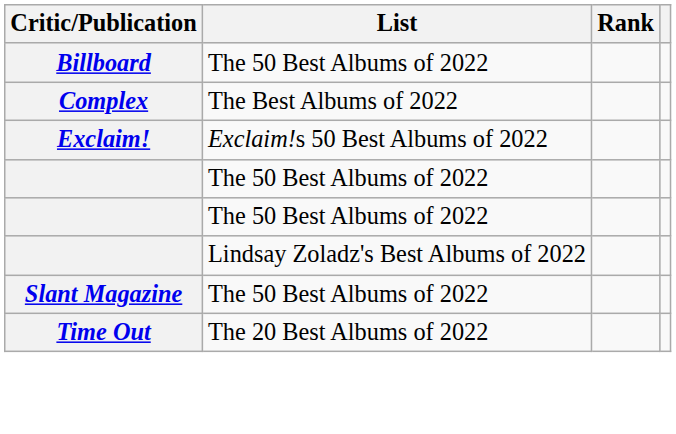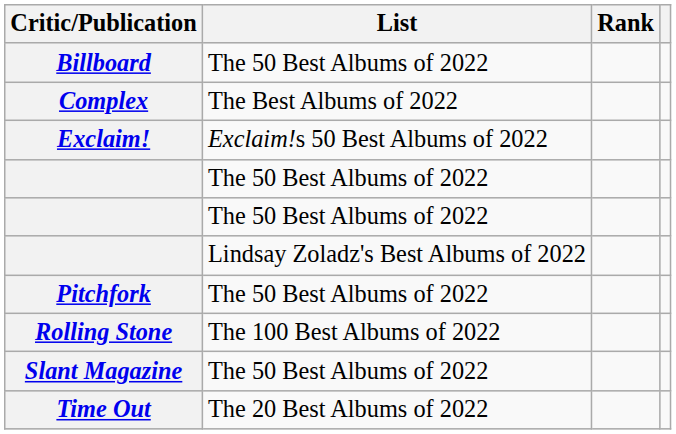 <table class="wikitable sortable plainrowheaders" style="border:none; margin:0;">
 <tr>
 <th scope="col">Critic/Publication</th>
 <th scope="col" class="unsortable">List</th>
 <th scope="col" data-sort-type="number">Rank</th>
 <th scope="col" class="unsortable"></th>
 </tr>
 <tr>
 <th scope="row"><em><a href='#'>Billboard</a></em></th>
 <td>The 50 Best Albums of 2022</td>
 <td></td>
 <td></td>
 </tr>
 <tr>
 <th scope="row"><em><a href='#'>Complex</a></em></th>
 <td>The Best Albums of 2022</td>
 <td></td>
 <td></td>
 </tr>
 <tr>
 <th scope="row"><em><a href='#'>Exclaim!</a></em></th>
 <td><em>Exclaim!</em>s 50 Best Albums of 2022</td>
 <td></td>
 <td></td>
 </tr>
 <tr>
 <th scope="row"></th>
 <td>The 50 Best Albums of 2022</td>
 <td></td>
 <td></td>
 </tr>
 <tr>
 <th scope="row"><em></em></th>
 <td>The 50 Best Albums of 2022</td>
 <td></td>
 <td></td>
 </tr>
 <tr>
 <th scope="row"></th>
 <td>Lindsay Zoladz's Best Albums of 2022</td>
 <td></td>
 <td></td>
 </tr>
 <tr>
+<th scope="row"><em><a href='#'>Pitchfork</a></em></th>
+<td>The 50 Best Albums of 2022</td>
+<td></td>
+<td></td>
+</tr>
+<tr>
+<th scope="row"><em><a href='#'>Rolling Stone</a></em></th>
+<td>The 100 Best Albums of 2022</td>
+<td></td>
+<td></td>
+</tr>
+<tr>
 <th scope="row"><em><a href='#'>Slant Magazine</a></em></th>
 <td>The 50 Best Albums of 2022</td>
 <td></td>
 <td></td>
 </tr>
 <tr>
 <th scope="row"><em><a href='#'>Time Out</a></em></th>
 <td>The 20 Best Albums of 2022</td>
 <td></td>
 <td></td>
 </tr>
 </table>
